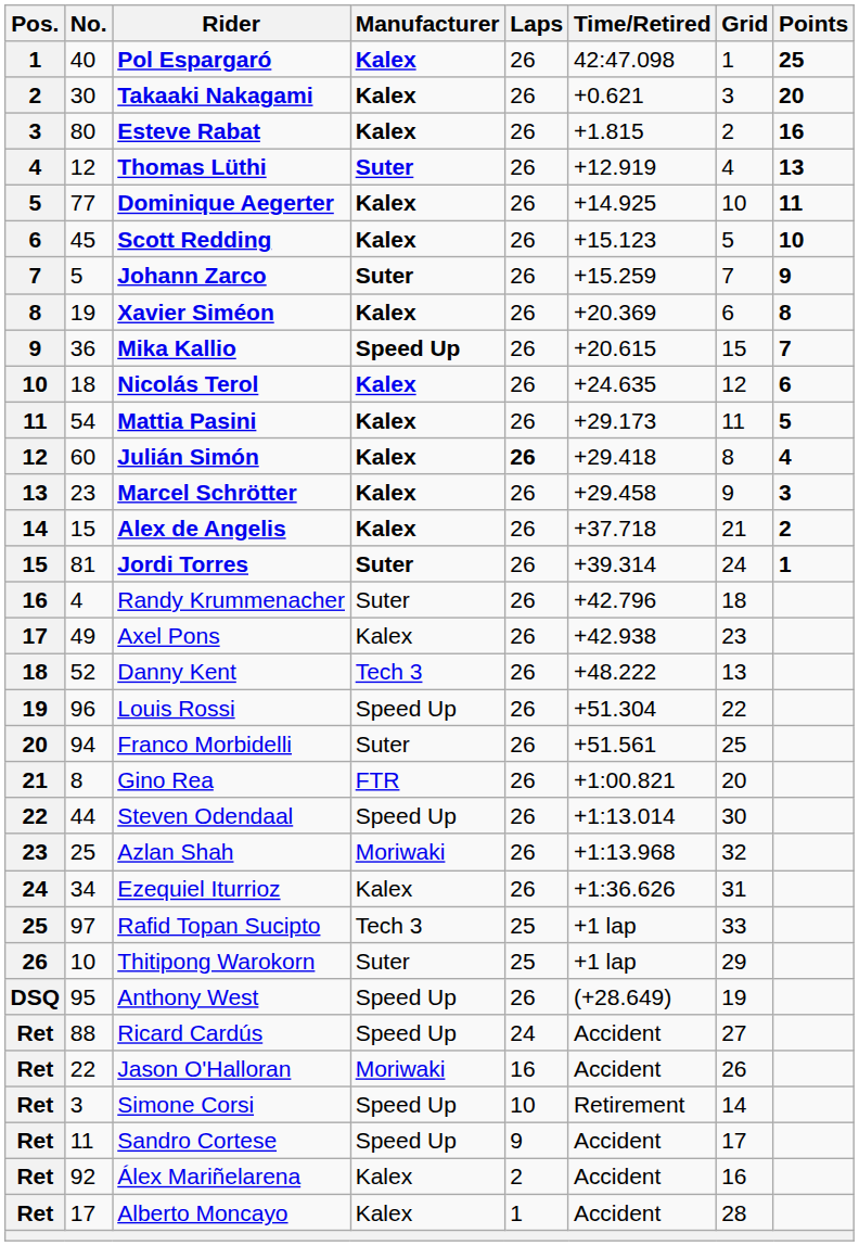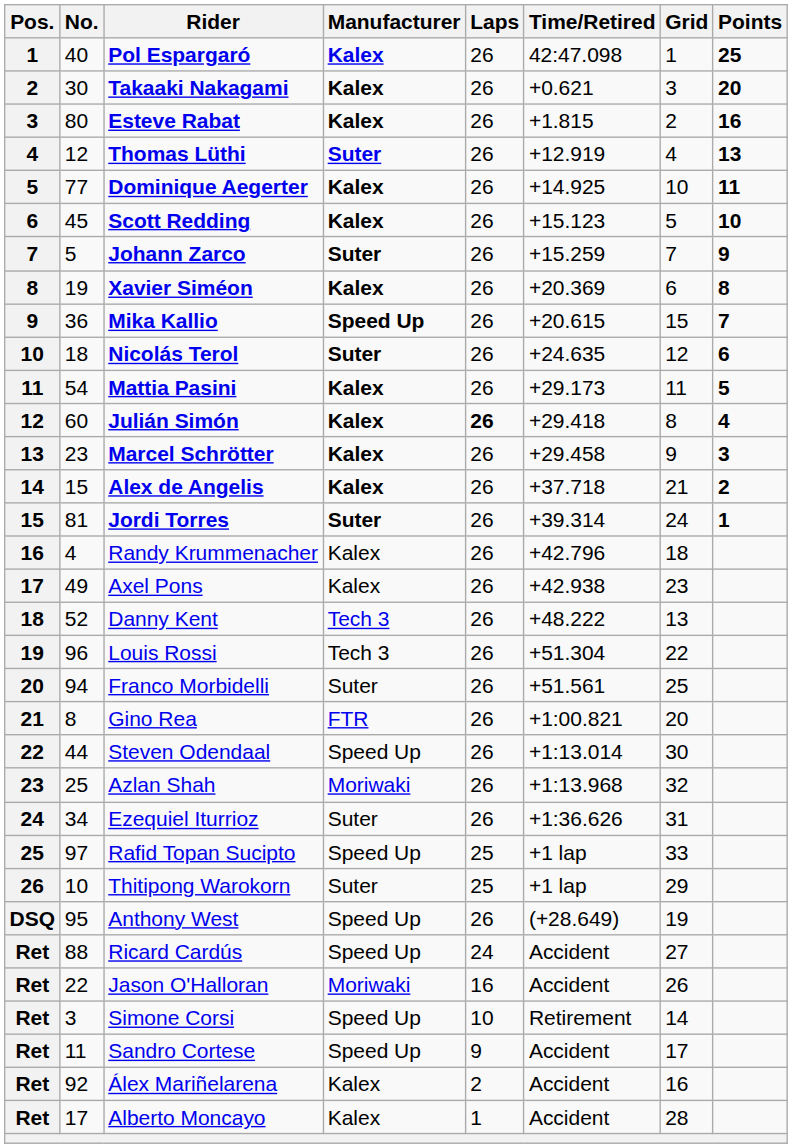 <table class="wikitable" style="font-size: 95%;">
 <tr>
 <th>Pos.</th>
 <th>No.</th>
 <th>Rider</th>
 <th>Manufacturer</th>
 <th>Laps</th>
 <th>Time/Retired</th>
 <th>Grid</th>
 <th>Points</th>
 </tr>
 <tr>
 <th>1</th>
 <td>40</td>
 <td> <strong><a href='#'>Pol Espargaró</a></strong></td>
 <td><strong><a href='#'>Kalex</a></strong></td>
 <td>26</td>
 <td>42:47.098</td>
 <td>1</td>
 <td><strong>25</strong></td>
 </tr>
 <tr>
 <th>2</th>
 <td>30</td>
 <td> <strong><a href='#'>Takaaki Nakagami</a></strong></td>
 <td><strong>Kalex</strong></td>
 <td>26</td>
 <td>+0.621</td>
 <td>3</td>
 <td><strong>20</strong></td>
 </tr>
 <tr>
 <th>3</th>
 <td>80</td>
 <td> <strong><a href='#'>Esteve Rabat</a></strong></td>
 <td><strong>Kalex</strong></td>
 <td>26</td>
 <td>+1.815</td>
 <td>2</td>
 <td><strong>16</strong></td>
 </tr>
 <tr>
 <th>4</th>
 <td>12</td>
 <td> <strong><a href='#'>Thomas Lüthi</a></strong></td>
 <td><strong><a href='#'>Suter</a></strong></td>
 <td>26</td>
 <td>+12.919</td>
 <td>4</td>
 <td><strong>13</strong></td>
 </tr>
 <tr>
 <th>5</th>
 <td>77</td>
 <td> <strong><a href='#'>Dominique Aegerter</a></strong></td>
 <td><strong>Kalex</strong></td>
 <td>26</td>
 <td>+14.925</td>
 <td>10</td>
 <td><strong>11</strong></td>
 </tr>
 <tr>
 <th>6</th>
 <td>45</td>
 <td> <strong><a href='#'>Scott Redding</a></strong></td>
 <td><strong>Kalex</strong></td>
 <td>26</td>
 <td>+15.123</td>
 <td>5</td>
 <td><strong>10</strong></td>
 </tr>
 <tr>
 <th>7</th>
 <td>5</td>
 <td> <strong><a href='#'>Johann Zarco</a></strong></td>
 <td><strong>Suter</strong></td>
 <td>26</td>
 <td>+15.259</td>
 <td>7</td>
 <td><strong>9</strong></td>
 </tr>
 <tr>
 <th>8</th>
 <td>19</td>
 <td> <strong><a href='#'>Xavier Siméon</a></strong></td>
 <td><strong>Kalex</strong></td>
 <td>26</td>
 <td>+20.369</td>
 <td>6</td>
 <td><strong>8</strong></td>
 </tr>
 <tr>
 <th>9</th>
 <td>36</td>
 <td> <strong><a href='#'>Mika Kallio</a></strong></td>
 <td><strong>Speed Up</strong></td>
 <td>26</td>
 <td>+20.615</td>
 <td>15</td>
 <td><strong>7</strong></td>
 </tr>
 <tr>
 <th>10</th>
 <td>18</td>
 <td> <strong><a href='#'>Nicolás Terol</a></strong></td>
-<td><strong><a href='#'>Kalex</a></strong></td>
+<td><strong>Suter</strong></td>
 <td>26</td>
 <td>+24.635</td>
 <td>12</td>
 <td><strong>6</strong></td>
 </tr>
 <tr>
 <th>11</th>
 <td>54</td>
 <td> <strong><a href='#'>Mattia Pasini</a></strong></td>
 <td><strong>Kalex</strong></td>
 <td>26</td>
 <td>+29.173</td>
 <td>11</td>
 <td><strong>5</strong></td>
 </tr>
 <tr>
 <th>12</th>
 <td>60</td>
 <td> <strong><a href='#'>Julián Simón</a></strong></td>
 <td><strong>Kalex</strong></td>
 <td><strong>26</strong></td>
 <td>+29.418</td>
 <td>8</td>
 <td><strong>4</strong></td>
 </tr>
 <tr>
 <th>13</th>
 <td>23</td>
 <td> <strong><a href='#'>Marcel Schrötter</a></strong></td>
 <td><strong>Kalex</strong></td>
 <td>26</td>
 <td>+29.458</td>
 <td>9</td>
 <td><strong>3</strong></td>
 </tr>
 <tr>
 <th>14</th>
 <td>15</td>
 <td> <strong><a href='#'>Alex de Angelis</a></strong></td>
 <td><strong>Kalex</strong></td>
 <td>26</td>
 <td>+37.718</td>
 <td>21</td>
 <td><strong>2</strong></td>
 </tr>
 <tr>
 <th>15</th>
 <td>81</td>
 <td> <strong><a href='#'>Jordi Torres</a></strong></td>
 <td><strong>Suter</strong></td>
 <td>26</td>
 <td>+39.314</td>
 <td>24</td>
 <td><strong>1</strong></td>
 </tr>
 <tr>
 <th>16</th>
 <td>4</td>
 <td> <a href='#'>Randy Krummenacher</a></td>
-<td>Suter</td>
+<td>Kalex</td>
 <td>26</td>
 <td>+42.796</td>
 <td>18</td>
 <td></td>
 </tr>
 <tr>
 <th>17</th>
 <td>49</td>
 <td> <a href='#'>Axel Pons</a></td>
 <td>Kalex</td>
 <td>26</td>
 <td>+42.938</td>
 <td>23</td>
 <td></td>
 </tr>
 <tr>
 <th>18</th>
 <td>52</td>
 <td> <a href='#'>Danny Kent</a></td>
 <td><a href='#'>Tech 3</a></td>
 <td>26</td>
 <td>+48.222</td>
 <td>13</td>
 <td></td>
 </tr>
 <tr>
 <th>19</th>
 <td>96</td>
 <td> <a href='#'>Louis Rossi</a></td>
-<td>Speed Up</td>
+<td>Tech 3</td>
 <td>26</td>
 <td>+51.304</td>
 <td>22</td>
 <td></td>
 </tr>
 <tr>
 <th>20</th>
 <td>94</td>
 <td> <a href='#'>Franco Morbidelli</a></td>
 <td>Suter</td>
 <td>26</td>
 <td>+51.561</td>
 <td>25</td>
 <td></td>
 </tr>
 <tr>
 <th>21</th>
 <td>8</td>
 <td> <a href='#'>Gino Rea</a></td>
 <td><a href='#'>FTR</a></td>
 <td>26</td>
 <td>+1:00.821</td>
 <td>20</td>
 <td></td>
 </tr>
 <tr>
 <th>22</th>
 <td>44</td>
 <td> <a href='#'>Steven Odendaal</a></td>
 <td>Speed Up</td>
 <td>26</td>
 <td>+1:13.014</td>
 <td>30</td>
 <td></td>
 </tr>
 <tr>
 <th>23</th>
 <td>25</td>
 <td> <a href='#'>Azlan Shah</a></td>
 <td><a href='#'>Moriwaki</a></td>
 <td>26</td>
 <td>+1:13.968</td>
 <td>32</td>
 <td></td>
 </tr>
 <tr>
 <th>24</th>
 <td>34</td>
 <td> <a href='#'>Ezequiel Iturrioz</a></td>
-<td>Kalex</td>
+<td>Suter</td>
 <td>26</td>
 <td>+1:36.626</td>
 <td>31</td>
 <td></td>
 </tr>
 <tr>
 <th>25</th>
 <td>97</td>
 <td> <a href='#'>Rafid Topan Sucipto</a></td>
-<td>Tech 3</td>
+<td>Speed Up</td>
 <td>25</td>
 <td>+1 lap</td>
 <td>33</td>
 <td></td>
 </tr>
 <tr>
 <th>26</th>
 <td>10</td>
 <td> <a href='#'>Thitipong Warokorn</a></td>
 <td>Suter</td>
 <td>25</td>
 <td>+1 lap</td>
 <td>29</td>
 <td></td>
 </tr>
 <tr>
 <th>DSQ</th>
 <td>95</td>
 <td> <a href='#'>Anthony West</a></td>
 <td>Speed Up</td>
 <td>26</td>
 <td>(+28.649)</td>
 <td>19</td>
 <td></td>
 </tr>
 <tr>
 <th>Ret</th>
 <td>88</td>
 <td> <a href='#'>Ricard Cardús</a></td>
 <td>Speed Up</td>
 <td>24</td>
 <td>Accident</td>
 <td>27</td>
 <td></td>
 </tr>
 <tr>
 <th>Ret</th>
 <td>22</td>
 <td> <a href='#'>Jason O'Halloran</a></td>
 <td><a href='#'>Moriwaki</a></td>
 <td>16</td>
 <td>Accident</td>
 <td>26</td>
 <td></td>
 </tr>
 <tr>
 <th>Ret</th>
 <td>3</td>
 <td> <a href='#'>Simone Corsi</a></td>
 <td>Speed Up</td>
 <td>10</td>
 <td>Retirement</td>
 <td>14</td>
 <td></td>
 </tr>
 <tr>
 <th>Ret</th>
 <td>11</td>
 <td> <a href='#'>Sandro Cortese</a></td>
 <td>Speed Up</td>
 <td>9</td>
 <td>Accident</td>
 <td>17</td>
 <td></td>
 </tr>
 <tr>
 <th>Ret</th>
 <td>92</td>
 <td> <a href='#'>Álex Mariñelarena</a></td>
 <td>Kalex</td>
 <td>2</td>
 <td>Accident</td>
 <td>16</td>
 <td></td>
 </tr>
 <tr>
 <th>Ret</th>
 <td>17</td>
 <td> <a href='#'>Alberto Moncayo</a></td>
 <td>Kalex</td>
 <td>1</td>
 <td>Accident</td>
 <td>28</td>
 <td></td>
 </tr>
 <tr>
 <th colspan=8></th>
 </tr>
 </table>
